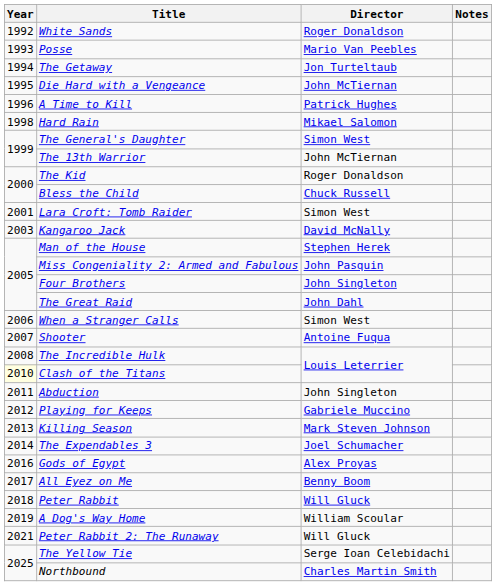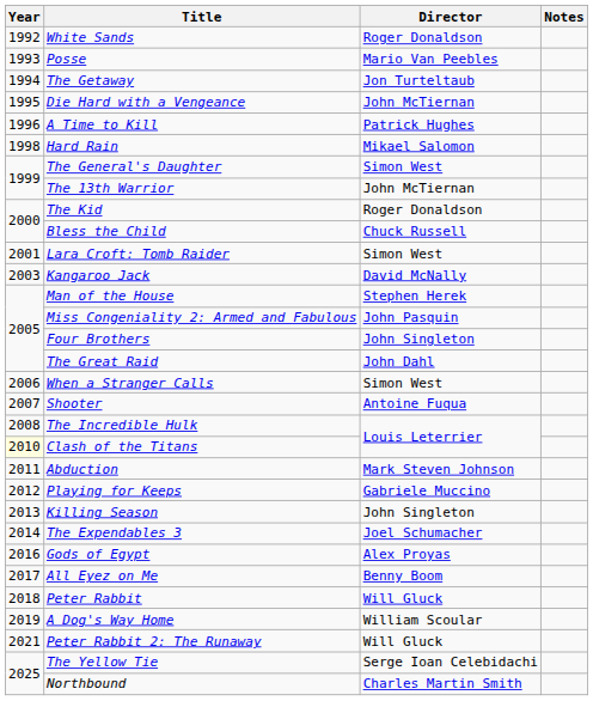 <table class="wikitable">
 <tr>
 <th>Year</th>
 <th>Title</th>
 <th>Director</th>
 <th>Notes</th>
 </tr>
 <tr>
 <td>1992</td>
 <td><em><a href='#'>White Sands</a></em></td>
 <td><a href='#'>Roger Donaldson</a></td>
 <td></td>
 </tr>
 <tr>
 <td>1993</td>
 <td><em><a href='#'>Posse</a></em></td>
 <td><a href='#'>Mario Van Peebles</a></td>
 <td></td>
 </tr>
 <tr>
 <td>1994</td>
 <td><em><a href='#'>The Getaway</a></em></td>
 <td><a href='#'>Jon Turteltaub</a></td>
 <td></td>
 </tr>
 <tr>
 <td>1995</td>
 <td><em><a href='#'>Die Hard with a Vengeance</a></em></td>
 <td><a href='#'>John McTiernan</a></td>
 <td></td>
 </tr>
 <tr>
 <td>1996</td>
 <td><em><a href='#'>A Time to Kill</a></em></td>
 <td><a href='#'>Patrick Hughes</a></td>
 <td></td>
 </tr>
 <tr>
 <td>1998</td>
 <td><em><a href='#'>Hard Rain</a></em></td>
 <td><a href='#'>Mikael Salomon</a></td>
 <td></td>
 </tr>
 <tr>
 <td rowspan=2>1999</td>
 <td><em><a href='#'>The General's Daughter</a></em></td>
 <td><a href='#'>Simon West</a></td>
 <td></td>
 </tr>
 <tr>
 <td><em><a href='#'>The 13th Warrior</a></em></td>
 <td>John McTiernan</td>
 <td></td>
 </tr>
 <tr>
 <td rowspan=2>2000</td>
 <td><em><a href='#'>The Kid</a></em></td>
 <td>Roger Donaldson</td>
 <td></td>
 </tr>
 <tr>
 <td><em><a href='#'>Bless the Child</a></em></td>
 <td><a href='#'>Chuck Russell</a></td>
 <td></td>
 </tr>
 <tr>
 <td>2001</td>
 <td><em><a href='#'>Lara Croft: Tomb Raider</a></em></td>
 <td>Simon West</td>
 <td></td>
 </tr>
 <tr>
 <td>2003</td>
 <td><em><a href='#'>Kangaroo Jack</a></em></td>
 <td><a href='#'>David McNally</a></td>
 <td></td>
 </tr>
 <tr>
 <td rowspan=4>2005</td>
 <td><em><a href='#'>Man of the House</a></em></td>
 <td><a href='#'>Stephen Herek</a></td>
 <td></td>
 </tr>
 <tr>
 <td><em><a href='#'>Miss Congeniality 2: Armed and Fabulous</a></em></td>
 <td><a href='#'>John Pasquin</a></td>
 <td></td>
 </tr>
 <tr>
 <td><em><a href='#'>Four Brothers</a></em></td>
 <td><a href='#'>John Singleton</a></td>
 <td></td>
 </tr>
 <tr>
 <td><em><a href='#'>The Great Raid</a></em></td>
 <td><a href='#'>John Dahl</a></td>
 <td></td>
 </tr>
 <tr>
 <td>2006</td>
 <td><em><a href='#'>When a Stranger Calls</a></em></td>
 <td>Simon West</td>
 <td></td>
 </tr>
 <tr>
 <td>2007</td>
 <td><em><a href='#'>Shooter</a></em></td>
 <td><a href='#'>Antoine Fuqua</a></td>
 <td></td>
 </tr>
 <tr>
 <td>2008</td>
 <td><em><a href='#'>The Incredible Hulk</a></em></td>
 <td rowspan=2><a href='#'>Louis Leterrier</a></td>
 <td></td>
 </tr>
 <tr>
 <td style="background: lightyellow;">2010</td>
 <td><em><a href='#'>Clash of the Titans</a></em></td>
 <td></td>
 </tr>
 <tr>
 <td>2011</td>
 <td><em><a href='#'>Abduction</a></em></td>
-<td>John Singleton</td>
+<td><a href='#'>Mark Steven Johnson</a></td>
 <td></td>
 </tr>
 <tr>
 <td>2012</td>
 <td><em><a href='#'>Playing for Keeps</a></em></td>
 <td><a href='#'>Gabriele Muccino</a></td>
 <td></td>
 </tr>
 <tr>
 <td>2013</td>
 <td><em><a href='#'>Killing Season</a></em></td>
-<td><a href='#'>Mark Steven Johnson</a></td>
+<td>John Singleton</td>
 <td></td>
 </tr>
 <tr>
 <td>2014</td>
 <td><em><a href='#'>The Expendables 3</a></em></td>
 <td><a href='#'>Joel Schumacher</a></td>
 <td></td>
 </tr>
 <tr>
 <td>2016</td>
 <td><em><a href='#'>Gods of Egypt</a></em></td>
 <td><a href='#'>Alex Proyas</a></td>
 <td></td>
 </tr>
 <tr>
 <td>2017</td>
 <td><em><a href='#'>All Eyez on Me</a></em></td>
 <td><a href='#'>Benny Boom</a></td>
 <td></td>
 </tr>
 <tr>
 <td>2018</td>
 <td><em><a href='#'>Peter Rabbit</a></em></td>
 <td><a href='#'>Will Gluck</a></td>
 <td></td>
 </tr>
 <tr>
 <td>2019</td>
 <td><em><a href='#'>A Dog's Way Home</a></em></td>
 <td>William Scoular</td>
 <td></td>
 </tr>
 <tr>
 <td>2021</td>
 <td><em><a href='#'>Peter Rabbit 2: The Runaway</a></em></td>
 <td>Will Gluck</td>
 <td></td>
 </tr>
 <tr>
 <td rowspan=2>2025</td>
 <td><em><a href='#'>The Yellow Tie</a></em></td>
 <td>Serge Ioan Celebidachi</td>
 <td></td>
 </tr>
 <tr>
 <td><em>Northbound</em></td>
 <td><a href='#'>Charles Martin Smith</a></td>
 <td></td>
 </tr>
 </table>
